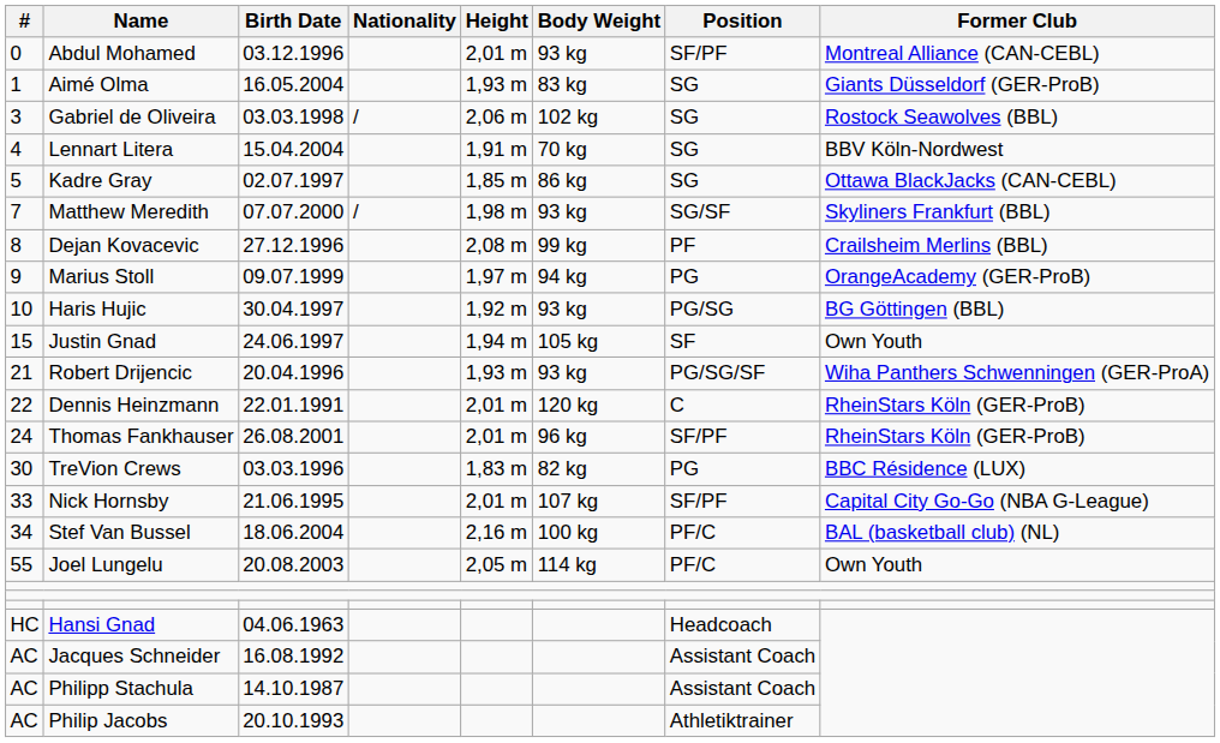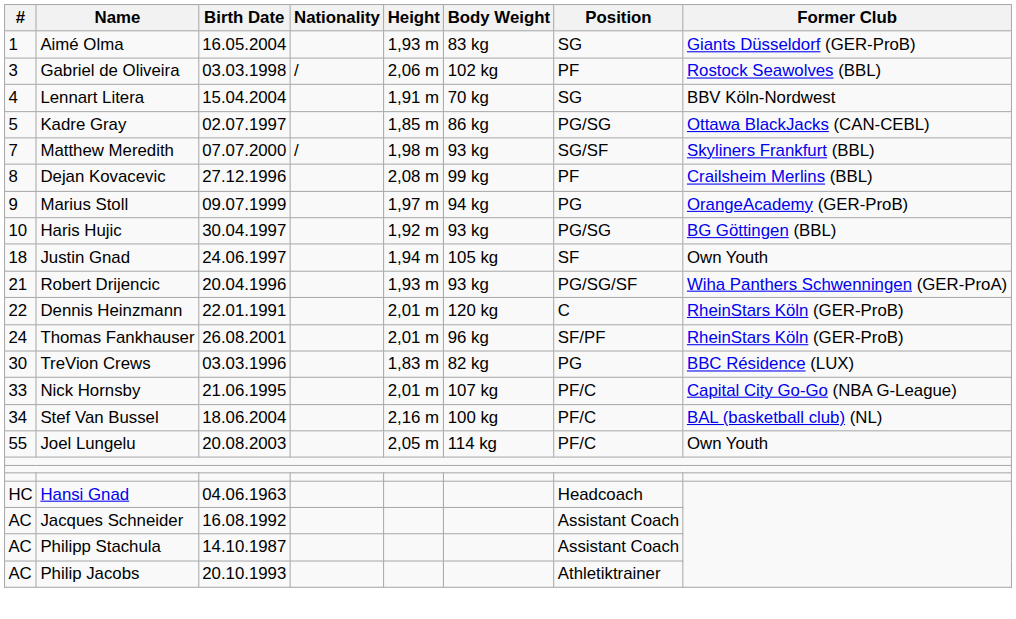 <table class="wikitable">
 <tr>
 <th>#</th>
 <th>Name</th>
 <th>Birth Date</th>
 <th>Nationality</th>
 <th>Height</th>
 <th>Body Weight</th>
 <th>Position</th>
 <th>Former Club</th>
-</tr>
-<tr>
-<td>0</td>
-<td>Abdul Mohamed</td>
-<td>03.12.1996</td>
-<td></td>
-<td>2,01 m</td>
-<td>93 kg</td>
-<td>SF/PF</td>
-<td><a href='#'>Montreal Alliance</a> (CAN-CEBL)</td>
 </tr>
 <tr>
 <td>1</td>
 <td>Aimé Olma</td>
 <td>16.05.2004</td>
 <td></td>
 <td>1,93 m</td>
 <td>83 kg</td>
 <td>SG</td>
 <td><a href='#'>Giants Düsseldorf</a> (GER-ProB)</td>
 </tr>
 <tr>
 <td>3</td>
 <td>Gabriel de Oliveira</td>
 <td>03.03.1998</td>
 <td> / </td>
 <td>2,06 m</td>
 <td>102 kg</td>
-<td>SG</td>
+<td>PF</td>
 <td><a href='#'>Rostock Seawolves</a> (BBL)</td>
 </tr>
 <tr>
 <td>4</td>
 <td>Lennart Litera</td>
 <td>15.04.2004</td>
 <td></td>
 <td>1,91 m</td>
 <td>70 kg</td>
 <td>SG</td>
 <td>BBV Köln-Nordwest</td>
 </tr>
 <tr>
 <td>5</td>
 <td>Kadre Gray</td>
 <td>02.07.1997</td>
 <td></td>
 <td>1,85 m</td>
 <td>86 kg</td>
-<td>SG</td>
+<td>PG/SG</td>
 <td><a href='#'>Ottawa BlackJacks</a> (CAN-CEBL)</td>
 </tr>
 <tr>
 <td>7</td>
 <td>Matthew Meredith</td>
 <td>07.07.2000</td>
 <td> / </td>
 <td>1,98 m</td>
 <td>93 kg</td>
 <td>SG/SF</td>
 <td><a href='#'>Skyliners Frankfurt</a> (BBL)</td>
 </tr>
 <tr>
 <td>8</td>
 <td>Dejan Kovacevic</td>
 <td>27.12.1996</td>
 <td></td>
 <td>2,08 m</td>
 <td>99 kg</td>
 <td>PF</td>
 <td><a href='#'>Crailsheim Merlins</a> (BBL)</td>
 </tr>
 <tr>
 <td>9</td>
 <td>Marius Stoll</td>
 <td>09.07.1999</td>
 <td></td>
 <td>1,97 m</td>
 <td>94 kg</td>
 <td>PG</td>
 <td><a href='#'>OrangeAcademy</a> (GER-ProB)</td>
 </tr>
 <tr>
 <td>10</td>
 <td>Haris Hujic</td>
 <td>30.04.1997</td>
 <td></td>
 <td>1,92 m</td>
 <td>93 kg</td>
 <td>PG/SG</td>
 <td><a href='#'>BG Göttingen</a> (BBL)</td>
 </tr>
 <tr>
-<td>15</td>
+<td>18</td>
 <td>Justin Gnad</td>
 <td>24.06.1997</td>
 <td></td>
 <td>1,94 m</td>
 <td>105 kg</td>
 <td>SF</td>
 <td>Own Youth</td>
 </tr>
 <tr>
 <td>21</td>
 <td>Robert Drijencic</td>
 <td>20.04.1996</td>
 <td></td>
 <td>1,93 m</td>
 <td>93 kg</td>
 <td>PG/SG/SF</td>
 <td><a href='#'>Wiha Panthers Schwenningen</a> (GER-ProA)</td>
 </tr>
 <tr>
 <td>22</td>
 <td>Dennis Heinzmann</td>
 <td>22.01.1991</td>
 <td></td>
 <td>2,01 m</td>
 <td>120 kg</td>
 <td>C</td>
 <td><a href='#'>RheinStars Köln</a> (GER-ProB)</td>
 </tr>
 <tr>
 <td>24</td>
 <td>Thomas Fankhauser</td>
 <td>26.08.2001</td>
 <td></td>
 <td>2,01 m</td>
 <td>96 kg</td>
 <td>SF/PF</td>
 <td><a href='#'>RheinStars Köln</a> (GER-ProB)</td>
 </tr>
 <tr>
 <td>30</td>
 <td>TreVion Crews</td>
 <td>03.03.1996</td>
 <td></td>
 <td>1,83 m</td>
 <td>82 kg</td>
 <td>PG</td>
 <td><a href='#'>BBC Résidence</a> (LUX)</td>
 </tr>
 <tr>
 <td>33</td>
 <td>Nick Hornsby</td>
 <td>21.06.1995</td>
 <td></td>
 <td>2,01 m</td>
 <td>107 kg</td>
-<td>SF/PF</td>
+<td>PF/C</td>
 <td><a href='#'>Capital City Go-Go</a> (NBA G-League)</td>
 </tr>
 <tr>
 <td>34</td>
 <td>Stef Van Bussel</td>
 <td>18.06.2004</td>
 <td></td>
 <td>2,16 m</td>
 <td>100 kg</td>
 <td>PF/C</td>
 <td><a href='#'>BAL (basketball club)</a> (NL)</td>
 </tr>
 <tr>
 <td>55</td>
 <td>Joel Lungelu</td>
 <td>20.08.2003</td>
 <td></td>
 <td>2,05 m</td>
 <td>114 kg</td>
 <td>PF/C</td>
 <td>Own Youth</td>
 </tr>
 <tr>
 <td colspan=8></td>
 </tr>
 <tr>
 <td colspan=8></td>
 </tr>
 <tr>
 <td></td>
 <td></td>
 <td></td>
 <td></td>
 <td></td>
 <td></td>
 <td></td>
 <td></td>
 </tr>
 <tr>
 <td>HC</td>
 <td><a href='#'>Hansi Gnad</a></td>
 <td>04.06.1963</td>
 <td></td>
 <td></td>
 <td></td>
 <td>Headcoach</td>
 <td rowspan=4></td>
 </tr>
 <tr>
 <td>AC</td>
 <td>Jacques Schneider</td>
 <td>16.08.1992</td>
 <td></td>
 <td></td>
 <td></td>
 <td>Assistant Coach</td>
 </tr>
 <tr>
 <td>AC</td>
 <td>Philipp Stachula</td>
 <td>14.10.1987</td>
 <td></td>
 <td></td>
 <td></td>
 <td>Assistant Coach</td>
 </tr>
 <tr>
 <td>AC</td>
 <td>Philip Jacobs</td>
 <td>20.10.1993</td>
 <td></td>
 <td></td>
 <td></td>
 <td>Athletiktrainer</td>
 </tr>
 </table>
